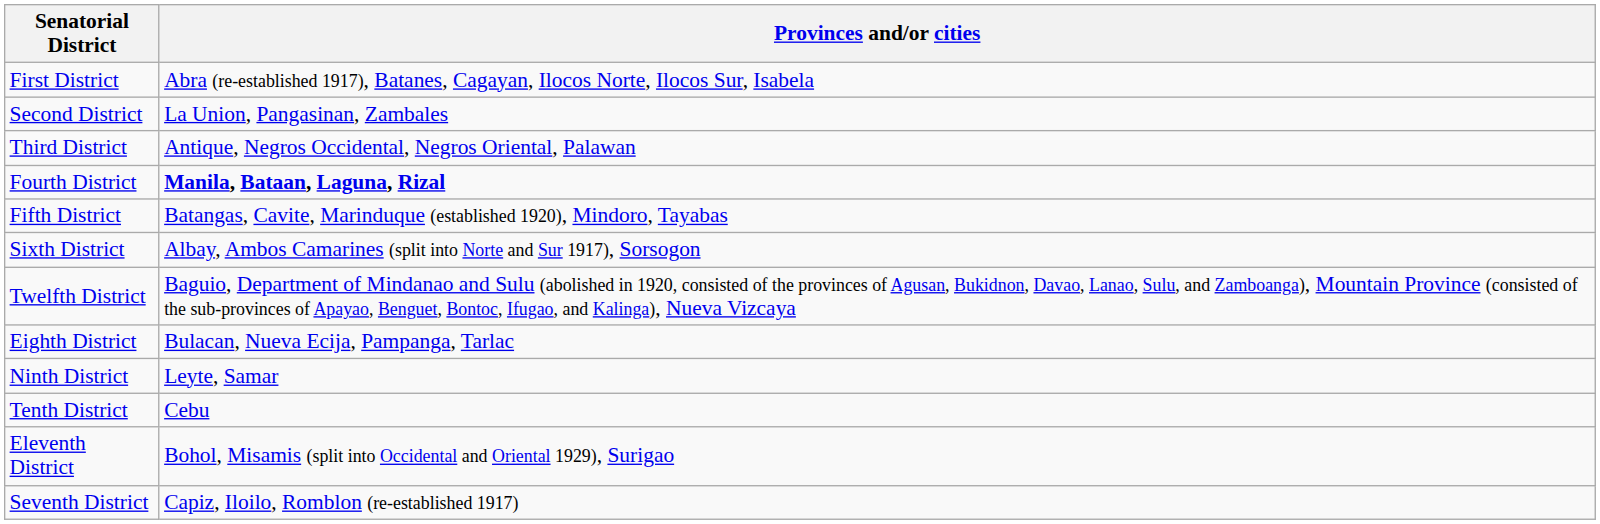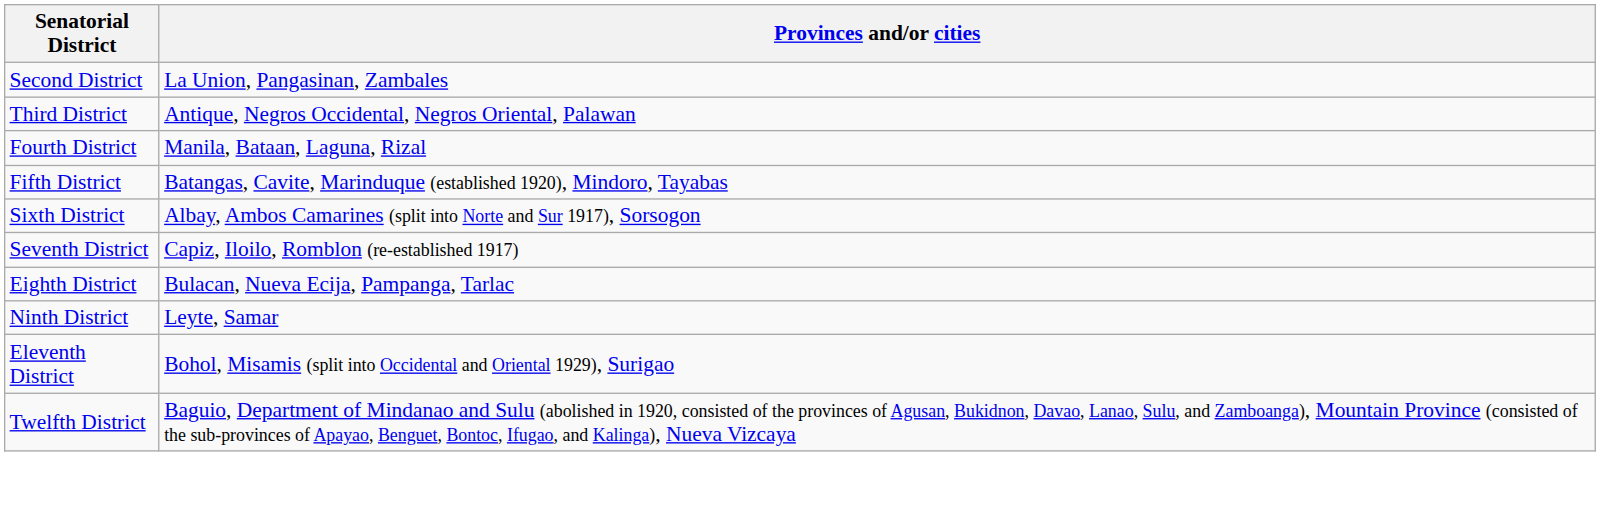 <table class="wikitable" style="width:75%;">
 <tr>
 <th>Senatorial District</th>
 <th><a href='#'>Provinces</a> and/or <a href='#'>cities</a></th>
-</tr>
-<tr>
-<td><a href='#'>First District</a></td>
-<td><a href='#'>Abra</a> <small>(re-established 1917)</small>, <a href='#'>Batanes</a>, <a href='#'>Cagayan</a>, <a href='#'>Ilocos Norte</a>, <a href='#'>Ilocos Sur</a>, <a href='#'>Isabela</a></td>
 </tr>
 <tr>
 <td><a href='#'>Second District</a></td>
 <td><a href='#'>La Union</a>, <a href='#'>Pangasinan</a>, <a href='#'>Zambales</a></td>
 </tr>
 <tr>
 <td><a href='#'>Third District</a></td>
 <td><a href='#'>Antique</a>, <a href='#'>Negros Occidental</a>, <a href='#'>Negros Oriental</a>, <a href='#'>Palawan</a></td>
 </tr>
 <tr>
 <td><a href='#'>Fourth District</a></td>
-<td><strong><a href='#'>Manila</a>, <a href='#'>Bataan</a>, <a href='#'>Laguna</a>, <a href='#'>Rizal</a></strong></td>
+<td><a href='#'>Manila</a>, <a href='#'>Bataan</a>, <a href='#'>Laguna</a>, <a href='#'>Rizal</a></td>
 </tr>
 <tr>
 <td><a href='#'>Fifth District</a></td>
 <td><a href='#'>Batangas</a>, <a href='#'>Cavite</a>, <a href='#'>Marinduque</a> <small>(established 1920)</small>, <a href='#'>Mindoro</a>, <a href='#'>Tayabas</a></td>
 </tr>
 <tr>
 <td><a href='#'>Sixth District</a></td>
 <td><a href='#'>Albay</a>, <a href='#'>Ambos Camarines</a> <small>(split into <a href='#'>Norte</a> and <a href='#'>Sur</a> 1917)</small>, <a href='#'>Sorsogon</a></td>
 </tr>
 <tr>
-<td><a href='#'>Twelfth District</a></td>
-<td><a href='#'>Baguio</a>, <a href='#'>Department of Mindanao and Sulu</a> <small>(abolished in 1920, consisted of the provinces of <a href='#'>Agusan</a>, <a href='#'>Bukidnon</a>, <a href='#'>Davao</a>, <a href='#'>Lanao</a>, <a href='#'>Sulu</a>, and <a href='#'>Zamboanga</a>)</small>, <a href='#'>Mountain Province</a> <small>(consisted of the sub-provinces of <a href='#'>Apayao</a>, <a href='#'>Benguet</a>, <a href='#'>Bontoc</a>, <a href='#'>Ifugao</a>, and <a href='#'>Kalinga</a>)</small>, <a href='#'>Nueva Vizcaya</a></td>
+<td><a href='#'>Seventh District</a></td>
+<td><a href='#'>Capiz</a>, <a href='#'>Iloilo</a>, <a href='#'>Romblon</a> <small>(re-established 1917)</small></td>
 </tr>
 <tr>
 <td><a href='#'>Eighth District</a></td>
 <td><a href='#'>Bulacan</a>, <a href='#'>Nueva Ecija</a>, <a href='#'>Pampanga</a>, <a href='#'>Tarlac</a></td>
 </tr>
 <tr>
 <td><a href='#'>Ninth District</a></td>
 <td><a href='#'>Leyte</a>, <a href='#'>Samar</a></td>
 </tr>
 <tr>
-<td><a href='#'>Tenth District</a></td>
-<td><a href='#'>Cebu</a></td>
-</tr>
-<tr>
 <td><a href='#'>Eleventh District</a></td>
 <td><a href='#'>Bohol</a>, <a href='#'>Misamis</a> <small>(split into <a href='#'>Occidental</a> and <a href='#'>Oriental</a> 1929)</small>, <a href='#'>Surigao</a></td>
 </tr>
 <tr>
-<td><a href='#'>Seventh District</a></td>
-<td><a href='#'>Capiz</a>, <a href='#'>Iloilo</a>, <a href='#'>Romblon</a> <small>(re-established 1917)</small></td>
+<td><a href='#'>Twelfth District</a></td>
+<td><a href='#'>Baguio</a>, <a href='#'>Department of Mindanao and Sulu</a> <small>(abolished in 1920, consisted of the provinces of <a href='#'>Agusan</a>, <a href='#'>Bukidnon</a>, <a href='#'>Davao</a>, <a href='#'>Lanao</a>, <a href='#'>Sulu</a>, and <a href='#'>Zamboanga</a>)</small>, <a href='#'>Mountain Province</a> <small>(consisted of the sub-provinces of <a href='#'>Apayao</a>, <a href='#'>Benguet</a>, <a href='#'>Bontoc</a>, <a href='#'>Ifugao</a>, and <a href='#'>Kalinga</a>)</small>, <a href='#'>Nueva Vizcaya</a></td>
 </tr>
 </table>
